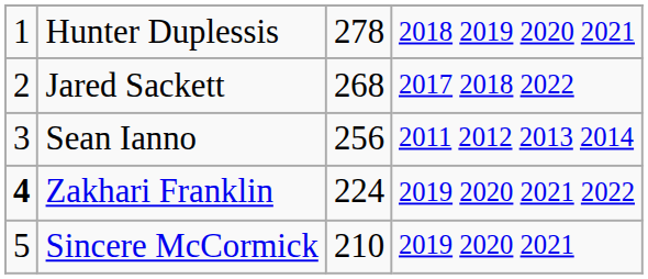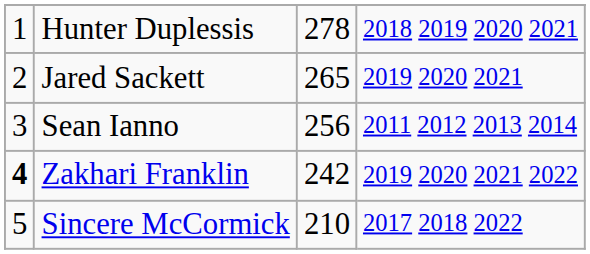 <table class="wikitable">
 <tr>
 </tr>
 <tr>
 <td>1</td>
 <td>Hunter Duplessis</td>
 <td><abbr>278</abbr></td>
 <td style="font-size:80%;"><a href='#'>2018</a> <a href='#'>2019</a> <a href='#'>2020</a> <a href='#'>2021</a></td>
 </tr>
 <tr>
 <td>2</td>
 <td>Jared Sackett</td>
-<td><abbr>268</abbr></td>
-<td style="font-size:80%;"><a href='#'>2017</a> <a href='#'>2018</a> <a href='#'>2022</a></td>
+<td><abbr>265</abbr></td>
+<td style="font-size:80%;"><a href='#'>2019</a> <a href='#'>2020</a> <a href='#'>2021</a></td>
 </tr>
 <tr>
 <td>3</td>
 <td>Sean Ianno</td>
 <td><abbr>256</abbr></td>
 <td style="font-size:80%;"><a href='#'>2011</a> <a href='#'>2012</a> <a href='#'>2013</a> <a href='#'>2014</a></td>
 </tr>
 <tr>
 <td><strong>4</strong></td>
 <td><a href='#'>Zakhari Franklin</a></td>
-<td><abbr>224</abbr></td>
+<td><abbr>242</abbr></td>
 <td style="font-size:80%;"><a href='#'>2019</a> <a href='#'>2020</a> <a href='#'>2021</a> <a href='#'>2022</a></td>
 </tr>
 <tr>
 <td>5</td>
 <td><a href='#'>Sincere McCormick</a></td>
 <td><abbr>210</abbr></td>
-<td style="font-size:80%;"><a href='#'>2019</a> <a href='#'>2020</a> <a href='#'>2021</a></td>
+<td style="font-size:80%;"><a href='#'>2017</a> <a href='#'>2018</a> <a href='#'>2022</a></td>
 </tr>
 </table>
